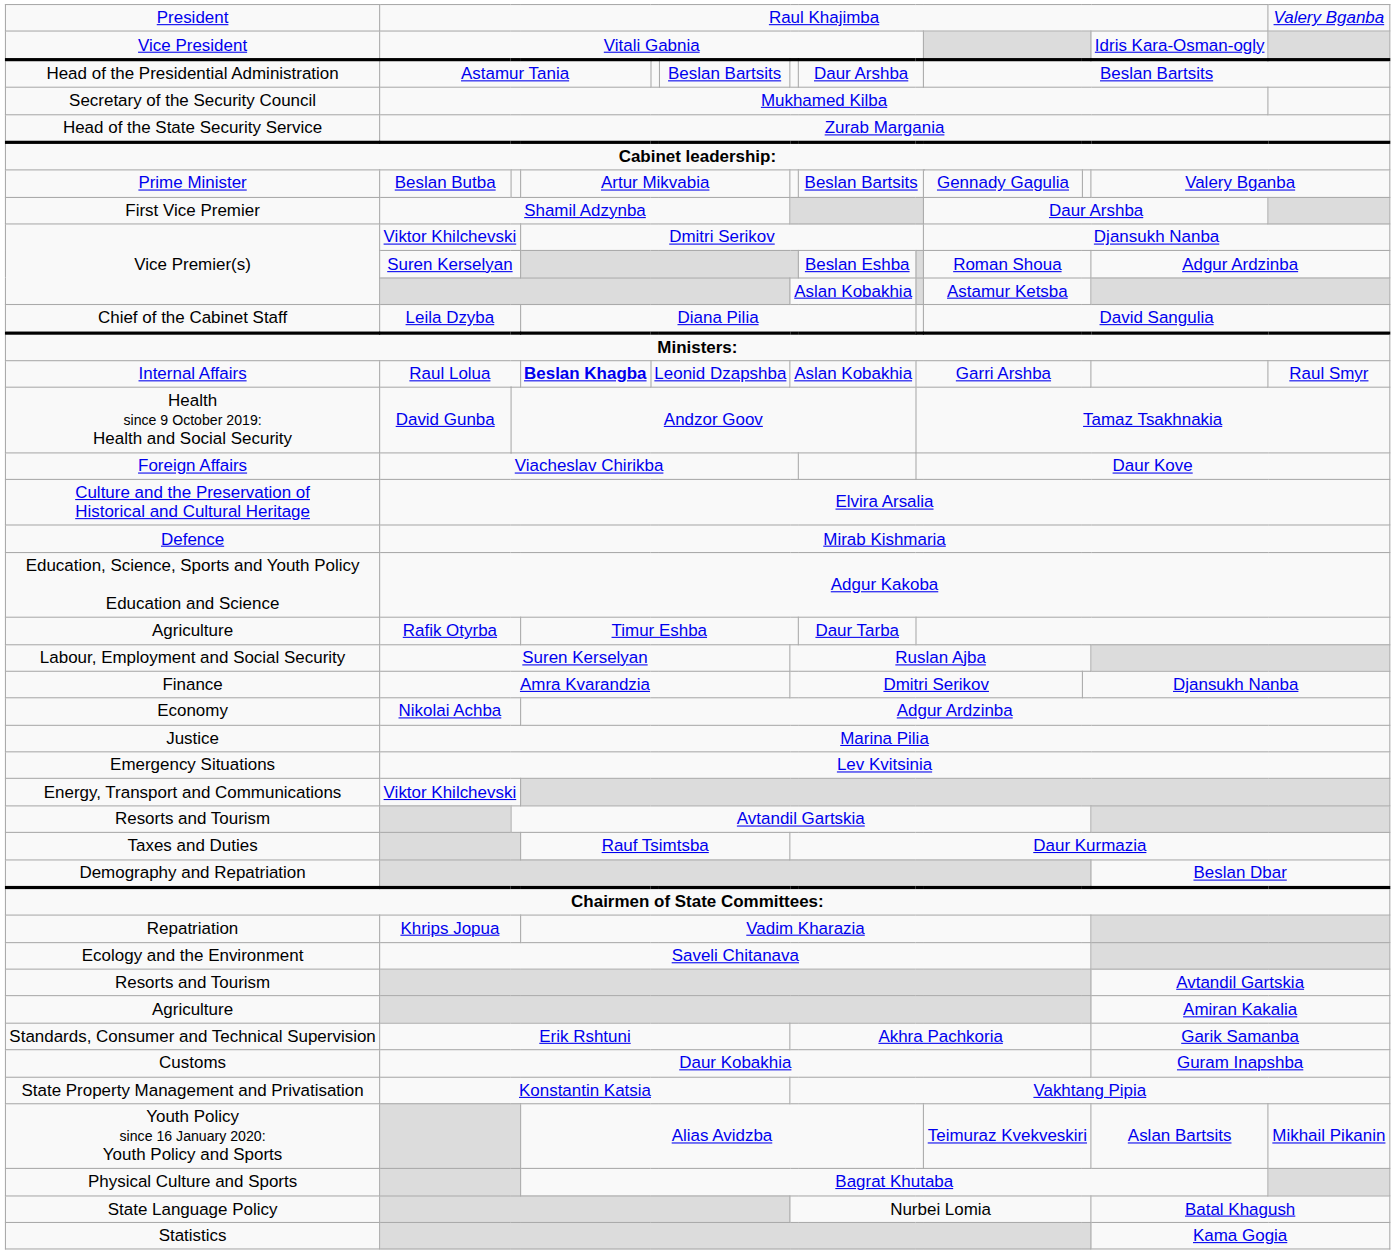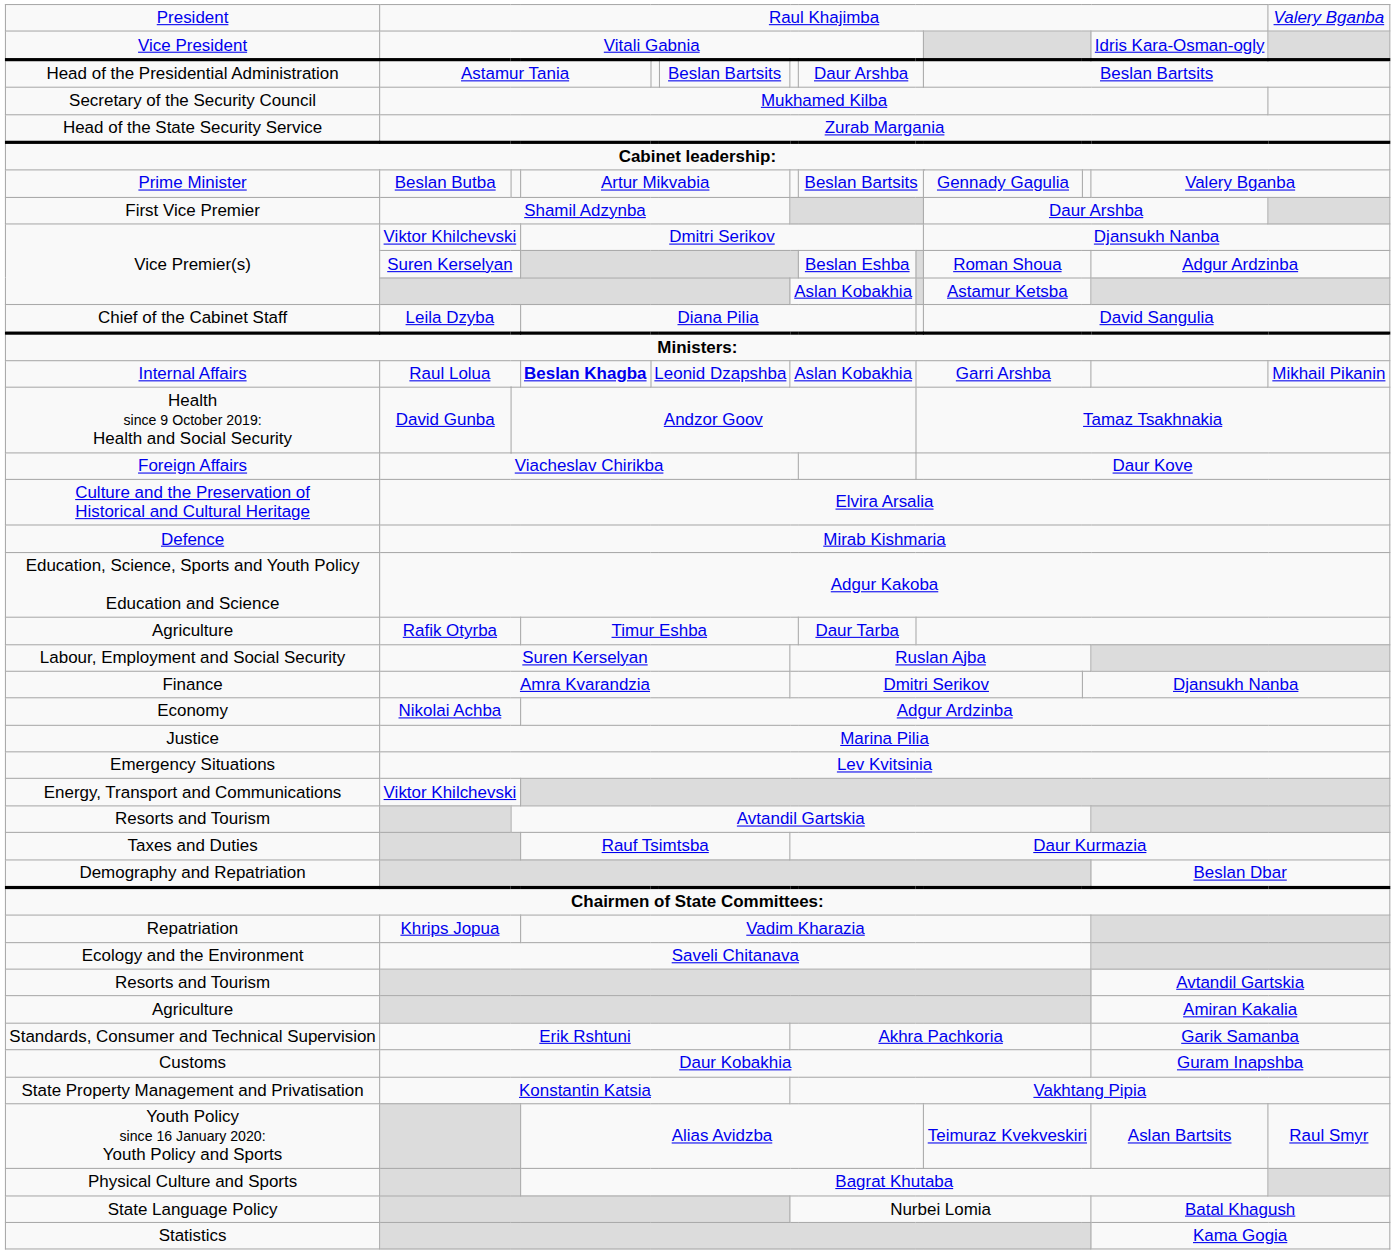 <table class="wikitable" style="text-align:center;padding: 0.2em;margin: 0.5em 0 0.5em 2em;">
 <tr>
 <td><a href='#'>President</a></td>
 <td colspan=14><a href='#'>Raul Khajimba</a><br></td>
 <td><em><a href='#'>Valery Bganba</a></em><br></td>
 </tr>
 <tr style="border-bottom: 3px solid black;">
 <td><a href='#'>Vice President</a></td>
 <td colspan=10><a href='#'>Vitali Gabnia</a><br></td>
 <td style="background: gainsboro" colspan=3></td>
 <td><a href='#'>Idris Kara-Osman-ogly</a><br></td>
 <td style="background: gainsboro"></td>
 </tr>
 <tr>
 <td>Head of the Presidential Administration</td>
 <td colspan=4><a href='#'>Astamur Tania</a><br></td>
 <td><br></td>
 <td><a href='#'>Beslan Bartsits</a><br></td>
 <td><br></td>
 <td colspan=3><a href='#'>Daur Arshba</a><br></td>
 <td colspan=5><a href='#'>Beslan Bartsits</a><br></td>
 </tr>
 <tr>
 <td>Secretary of the Security Council</td>
 <td colspan=14><a href='#'>Mukhamed Kilba</a><br></td>
 <td><br></td>
 </tr>
 <tr style="border-bottom: 3px solid black;">
 <td>Head of the State Security Service</td>
 <td colspan=15><a href='#'>Zurab Margania</a><br></td>
 </tr>
 <tr>
 <td colspan=16><strong>Cabinet leadership:</strong></td>
 </tr>
 <tr>
 <td><a href='#'>Prime Minister</a></td>
 <td colspan=2><a href='#'>Beslan Butba</a><br></td>
 <td><br></td>
 <td colspan=3><a href='#'>Artur Mikvabia</a><br></td>
 <td><br></td>
 <td colspan=4><a href='#'>Beslan Bartsits</a><br></td>
 <td><a href='#'>Gennady Gagulia</a><br></td>
 <td><br></td>
 <td colspan=3><a href='#'>Valery Bganba</a><br></td>
 </tr>
 <tr>
 <td>First Vice Premier</td>
 <td colspan=6><a href='#'>Shamil Adzynba</a><br></td>
 <td style="background: gainsboro" colspan=4></td>
 <td colspan=4><a href='#'>Daur Arshba</a><br></td>
 <td style="background: gainsboro"></td>
 </tr>
 <tr>
 <td rowspan=3>Vice Premier(s)</td>
 <td colspan=3><a href='#'>Viktor Khilchevski</a><br></td>
 <td colspan=7><a href='#'>Dmitri Serikov</a><br></td>
 <td colspan=5><a href='#'>Djansukh Nanba</a><br></td>
 </tr>
 <tr>
 <td colspan=3><a href='#'>Suren Kerselyan</a><br></td>
 <td style="background: gainsboro" colspan=4></td>
 <td colspan=2><a href='#'>Beslan Eshba</a><br></td>
 <td style="background: gainsboro"></td>
 <td colspan=3><a href='#'>Roman Shoua</a><br></td>
 <td colspan=2><a href='#'>Adgur Ardzinba</a><br></td>
 </tr>
 <tr>
 <td style="background: gainsboro" colspan=6></td>
 <td colspan=3><a href='#'>Aslan Kobakhia</a><br></td>
 <td style="background: gainsboro"></td>
 <td colspan=3><a href='#'>Astamur Ketsba</a><br></td>
 <td style="background: gainsboro" colspan=2></td>
 </tr>
 <tr style="border-bottom: 3px solid black;">
 <td>Chief of the Cabinet Staff</td>
 <td colspan=3><a href='#'>Leila Dzyba</a><br></td>
 <td colspan=6><a href='#'>Diana Pilia</a><br></td>
 <td><br></td>
 <td colspan=5><a href='#'>David Sangulia</a><br></td>
 </tr>
 <tr>
 <td colspan=16><strong>Ministers:</strong></td>
 </tr>
 <tr>
 <td><a href='#'>Internal Affairs</a></td>
 <td colspan=3><a href='#'>Raul Lolua</a><br></td>
 <td colspan=1><strong><a href='#'>Beslan Khagba</a><br></strong></td>
 <td colspan=2><a href='#'>Leonid Dzapshba</a><br></td>
 <td colspan=3><a href='#'>Aslan Kobakhia</a><br></td>
 <td colspan=4><a href='#'>Garri Arshba</a><br></td>
 <td><br></td>
-<td colspan=1><a href='#'>Raul Smyr</a><br></td>
+<td><a href='#'>Mikhail Pikanin</a><br></td>
 </tr>
 <tr>
 <td>Health<br><small>since 9 October 2019:</small><br>Health and Social Security</td>
 <td><a href='#'>David Gunba</a><br></td>
 <td colspan=8><a href='#'>Andzor Goov</a><br></td>
 <td colspan=6><a href='#'>Tamaz Tsakhnakia</a><br></td>
 </tr>
 <tr>
 <td><a href='#'>Foreign Affairs</a></td>
 <td colspan=7><a href='#'>Viacheslav Chirikba</a><br></td>
 <td><br></td>
 <td colspan=9><a href='#'>Daur Kove</a><br></td>
 </tr>
 <tr>
 <td><a href='#'>Culture and the Preservation of<br> Historical and Cultural Heritage</a></td>
 <td colspan=15><a href='#'>Elvira Arsalia</a><br></td>
 </tr>
 <tr>
 <td><a href='#'>Defence</a></td>
 <td colspan=15><a href='#'>Mirab Kishmaria</a><br></td>
 </tr>
 <tr>
 <td>Education, Science, Sports and Youth Policy<br><br>Education and Science</td>
 <td colspan=15><a href='#'>Adgur Kakoba</a><br></td>
 </tr>
 <tr>
 <td>Agriculture</td>
 <td colspan=3><a href='#'>Rafik Otyrba</a><br></td>
 <td colspan=4><a href='#'>Timur Eshba</a><br></td>
 <td colspan=2><a href='#'>Daur Tarba</a><br></td>
 </tr>
 <tr>
 <td>Labour, Employment and Social Security</td>
 <td colspan=6><a href='#'>Suren Kerselyan</a><br></td>
 <td colspan=7><a href='#'>Ruslan Ajba</a><br></td>
 <td style="background: gainsboro" colspan=2></td>
 </tr>
 <tr>
 <td>Finance</td>
 <td colspan=6><a href='#'>Amra Kvarandzia</a><br></td>
 <td colspan=6><a href='#'>Dmitri Serikov</a><br></td>
 <td colspan=3><a href='#'>Djansukh Nanba</a><br></td>
 </tr>
 <tr>
 <td>Economy</td>
 <td colspan=3><a href='#'>Nikolai Achba</a><br></td>
 <td colspan=12><a href='#'>Adgur Ardzinba</a><br></td>
 </tr>
 <tr>
 <td>Justice</td>
 <td colspan=15><a href='#'>Marina Pilia</a><br></td>
 </tr>
 <tr>
 <td>Emergency Situations</td>
 <td colspan=15><a href='#'>Lev Kvitsinia</a><br></td>
 </tr>
 <tr>
 <td>Energy, Transport and Communications</td>
 <td colspan=3><a href='#'>Viktor Khilchevski</a><br></td>
 <td style="background: gainsboro" colspan=12></td>
 </tr>
 <tr>
 <td>Resorts and Tourism</td>
 <td style="background: gainsboro" colspan=2></td>
 <td colspan=11><a href='#'>Avtandil Gartskia</a><br></td>
 <td style="background: gainsboro" colspan=2></td>
 </tr>
 <tr>
 <td>Taxes and Duties</td>
 <td style="background: gainsboro" colspan=3></td>
 <td colspan=3><a href='#'>Rauf Tsimtsba</a><br></td>
 <td colspan=9><a href='#'>Daur Kurmazia</a><br></td>
 </tr>
 <tr style="border-bottom: 3px solid black;">
 <td>Demography and Repatriation</td>
 <td style="background: gainsboro" colspan=13></td>
 <td colspan=2><a href='#'>Beslan Dbar</a><br></td>
 </tr>
 <tr>
 <td colspan=16><strong>Chairmen of State Committees:</strong></td>
 </tr>
 <tr>
 <td>Repatriation</td>
 <td colspan=3><a href='#'>Khrips Jopua</a><br></td>
 <td colspan=10><a href='#'>Vadim Kharazia</a><br></td>
 <td style="background: gainsboro" colspan=2></td>
 </tr>
 <tr>
 <td>Ecology and the Environment</td>
 <td colspan=13><a href='#'>Saveli Chitanava</a><br></td>
 <td style="background: gainsboro" colspan=2></td>
 </tr>
 <tr>
 <td>Resorts and Tourism</td>
 <td style="background: gainsboro" colspan=13></td>
 <td colspan=2><a href='#'>Avtandil Gartskia</a><br></td>
 </tr>
 <tr>
 <td>Agriculture</td>
 <td style="background: gainsboro" colspan=13></td>
 <td colspan=2><a href='#'>Amiran Kakalia</a><br></td>
 </tr>
 <tr>
 <td>Standards, Consumer and Technical Supervision</td>
 <td colspan=6><a href='#'>Erik Rshtuni</a><br></td>
 <td colspan=7><a href='#'>Akhra Pachkoria</a><br></td>
 <td colspan=2><a href='#'>Garik Samanba</a><br></td>
 </tr>
 <tr>
 <td>Customs</td>
 <td colspan=13><a href='#'>Daur Kobakhia</a><br></td>
 <td colspan=2><a href='#'>Guram Inapshba</a><br></td>
 </tr>
 <tr>
 <td>State Property Management and Privatisation</td>
 <td colspan=6><a href='#'>Konstantin Katsia</a><br></td>
 <td colspan=9><a href='#'>Vakhtang Pipia</a><br></td>
 </tr>
 <tr>
 <td>Youth Policy<br><small>since 16 January 2020:</small><br>Youth Policy and Sports</td>
 <td style="background: gainsboro" colspan=3></td>
 <td colspan=7><a href='#'>Alias Avidzba</a><br></td>
 <td colspan=3><a href='#'>Teimuraz Kvekveskiri</a><br></td>
 <td><a href='#'>Aslan Bartsits</a><br></td>
-<td><a href='#'>Mikhail Pikanin</a><br></td>
+<td colspan=1><a href='#'>Raul Smyr</a><br></td>
 </tr>
 <tr>
 <td>Physical Culture and Sports</td>
 <td style="background: gainsboro" colspan=3></td>
 <td colspan=11><a href='#'>Bagrat Khutaba</a><br></td>
 <td style="background: gainsboro"></td>
 </tr>
 <tr>
 <td>State Language Policy</td>
 <td style="background: gainsboro" colspan=6></td>
 <td colspan=7>Nurbei Lomia<br></td>
 <td colspan=2><a href='#'>Batal Khagush</a><br></td>
 </tr>
 <tr>
 <td>Statistics</td>
 <td style="background: gainsboro" colspan=13></td>
 <td colspan=2><a href='#'>Kama Gogia</a><br></td>
 </tr>
 </table>
